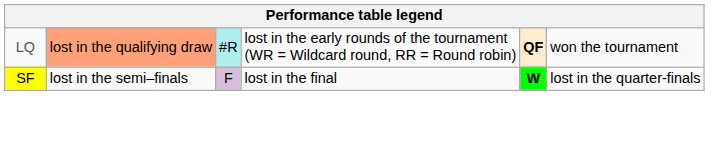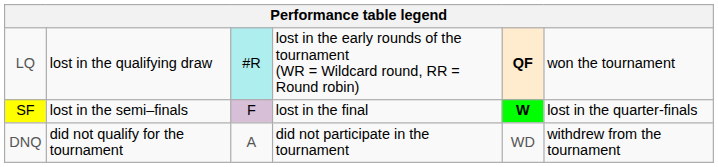 <table class="wikitable" style="font-size:78%;">
 <tr>
 <th colspan="6">Performance table legend</th>
 </tr>
 <tr>
 <td align="center" style="color:#555555;" width="30">LQ</td>
-<td style="background: lightsalmon;">lost in the qualifying draw</td>
+<td>lost in the qualifying draw</td>
 <td align="center" style="background:#afeeee;">#R</td>
 <td>lost in the early rounds of the tournament<br>(WR = Wildcard round, RR = Round robin)</td>
 <td align="center" style="background:#ffebcd;"><strong>QF</strong></td>
 <td>won the tournament</td>
 </tr>
 <tr>
 <td align="center" style="background:yellow;">SF</td>
 <td>lost in the semi–finals</td>
 <td align="center" style="background:#D8BFD8;">F</td>
 <td>lost in the final</td>
 <td align="center" style="background:#00ff00;"><strong>W</strong></td>
 <td>lost in the quarter-finals</td>
 </tr>
+<tr>
+<td align="center" style="color:#555555;" width="30">DNQ</td>
+<td>did not qualify for the tournament</td>
+<td align="center" style="color:#555555;" width="30">A</td>
+<td>did not participate in the tournament</td>
+<td align="center" style="color:#555555;" width="30">WD</td>
+<td>withdrew from the tournament</td>
+</tr>
 </table>
